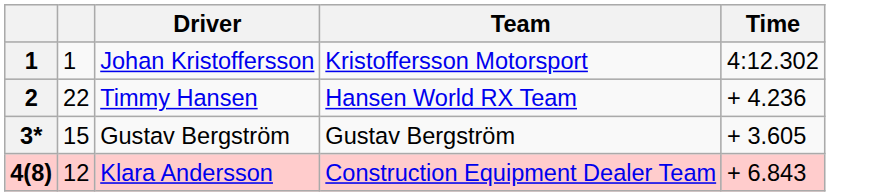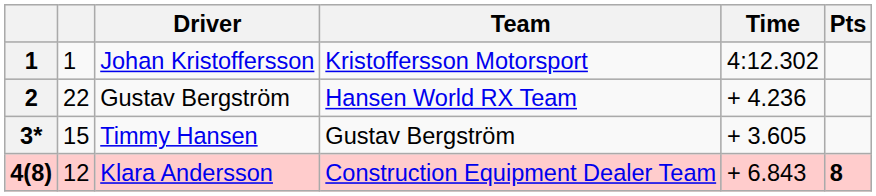 <table class="wikitable" style="font-size:95%">
 <tr>
 <th></th>
 <th></th>
 <th>Driver</th>
 <th>Team</th>
 <th>Time</th>
+<th>Pts</th>
 </tr>
 <tr>
 <th>1</th>
 <td>1</td>
 <td> <a href='#'>Johan Kristoffersson</a></td>
 <td><a href='#'>Kristoffersson Motorsport</a></td>
 <td>4:12.302</td>
+<td></td>
 </tr>
 <tr>
 <th>2</th>
 <td>22</td>
-<td> <a href='#'>Timmy Hansen</a></td>
+<td> Gustav Bergström</td>
 <td><a href='#'>Hansen World RX Team</a></td>
 <td>+ 4.236</td>
+<td></td>
 </tr>
 <tr>
 <th>3*</th>
 <td>15</td>
-<td> Gustav Bergström</td>
+<td> <a href='#'>Timmy Hansen</a></td>
 <td>Gustav Bergström</td>
 <td>+ 3.605</td>
+<td></td>
 </tr>
 <tr>
 <th style="background:#ffcccc;">4(8)</th>
 <td style="background:#ffcccc;">12</td>
 <td style="background:#ffcccc;"> <a href='#'>Klara Andersson</a></td>
 <td style="background:#ffcccc;"><a href='#'>Construction Equipment Dealer Team</a></td>
 <td style="background:#ffcccc;">+ 6.843</td>
+<td style="background:#ffcccc;"><strong>8</strong></td>
 </tr>
 </table>
